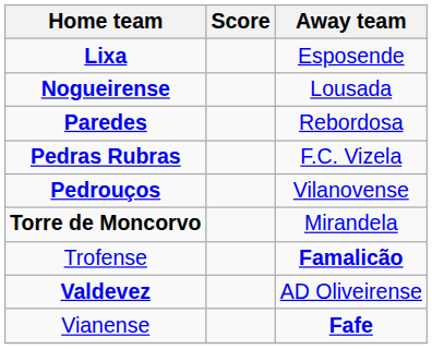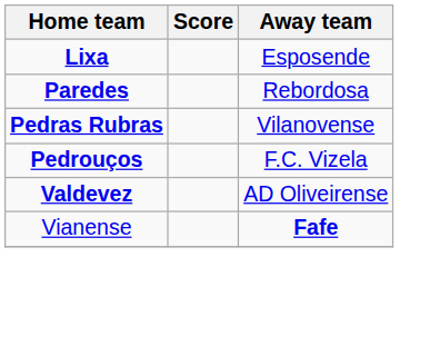 <table class="wikitable" style="text-align: center">
 <tr>
 <th>Home team</th>
 <th>Score</th>
 <th>Away team</th>
 </tr>
 <tr>
 <td><strong><a href='#'>Lixa</a></strong> </td>
 <td></td>
 <td><a href='#'>Esposende</a> </td>
 </tr>
 <tr>
-<td><strong><a href='#'>Nogueirense</a></strong> </td>
-<td></td>
-<td><a href='#'>Lousada</a> </td>
-</tr>
-<tr>
 <td><strong><a href='#'>Paredes</a></strong> </td>
 <td></td>
 <td><a href='#'>Rebordosa</a> </td>
 </tr>
 <tr>
 <td><strong><a href='#'>Pedras Rubras</a></strong> </td>
 <td></td>
-<td><a href='#'>F.C. Vizela</a> </td>
+<td><a href='#'>Vilanovense</a> </td>
 </tr>
 <tr>
 <td><strong><a href='#'>Pedrouços</a></strong> </td>
 <td></td>
-<td><a href='#'>Vilanovense</a> </td>
-</tr>
-<tr>
-<td><strong>Torre de Moncorvo</strong> </td>
-<td></td>
-<td><a href='#'>Mirandela</a> </td>
-</tr>
-<tr>
-<td><a href='#'>Trofense</a> </td>
-<td></td>
-<td><strong><a href='#'>Famalicão</a></strong> </td>
+<td><a href='#'>F.C. Vizela</a> </td>
 </tr>
 <tr>
 <td><strong><a href='#'>Valdevez</a></strong> </td>
 <td></td>
 <td><a href='#'>AD Oliveirense</a> </td>
 </tr>
 <tr>
 <td><a href='#'>Vianense</a> </td>
 <td></td>
 <td><strong><a href='#'>Fafe</a></strong> </td>
 </tr>
 <tr>
 </tr>
 </table>
